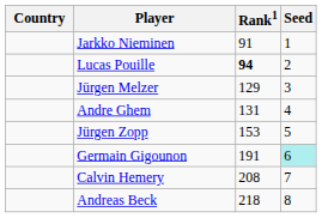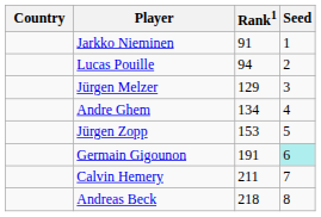 <table class="sortable wikitable">
 <tr>
 <th width="70">Country</th>
 <th width="175">Player</th>
 <th>Rank<sup>1</sup></th>
 <th>Seed</th>
 </tr>
 <tr>
 <td></td>
 <td><a href='#'>Jarkko Nieminen</a></td>
 <td>91</td>
 <td>1</td>
 </tr>
 <tr>
 <td></td>
 <td><a href='#'>Lucas Pouille</a></td>
-<td><strong>94</strong></td>
+<td>94</td>
 <td>2</td>
 </tr>
 <tr>
 <td></td>
 <td><a href='#'>Jürgen Melzer</a></td>
 <td>129</td>
 <td>3</td>
 </tr>
 <tr>
 <td></td>
 <td><a href='#'>Andre Ghem</a></td>
-<td>131</td>
+<td>134</td>
 <td>4</td>
 </tr>
 <tr>
 <td></td>
 <td><a href='#'>Jürgen Zopp</a></td>
 <td>153</td>
 <td>5</td>
 </tr>
 <tr>
 <td></td>
 <td><a href='#'>Germain Gigounon</a></td>
 <td>191</td>
 <td style="background: paleturquoise;">6</td>
 </tr>
 <tr>
 <td></td>
 <td><a href='#'>Calvin Hemery</a></td>
-<td>208</td>
+<td>211</td>
 <td>7</td>
 </tr>
 <tr>
 <td></td>
 <td><a href='#'>Andreas Beck</a></td>
 <td>218</td>
 <td>8</td>
 </tr>
 </table>
